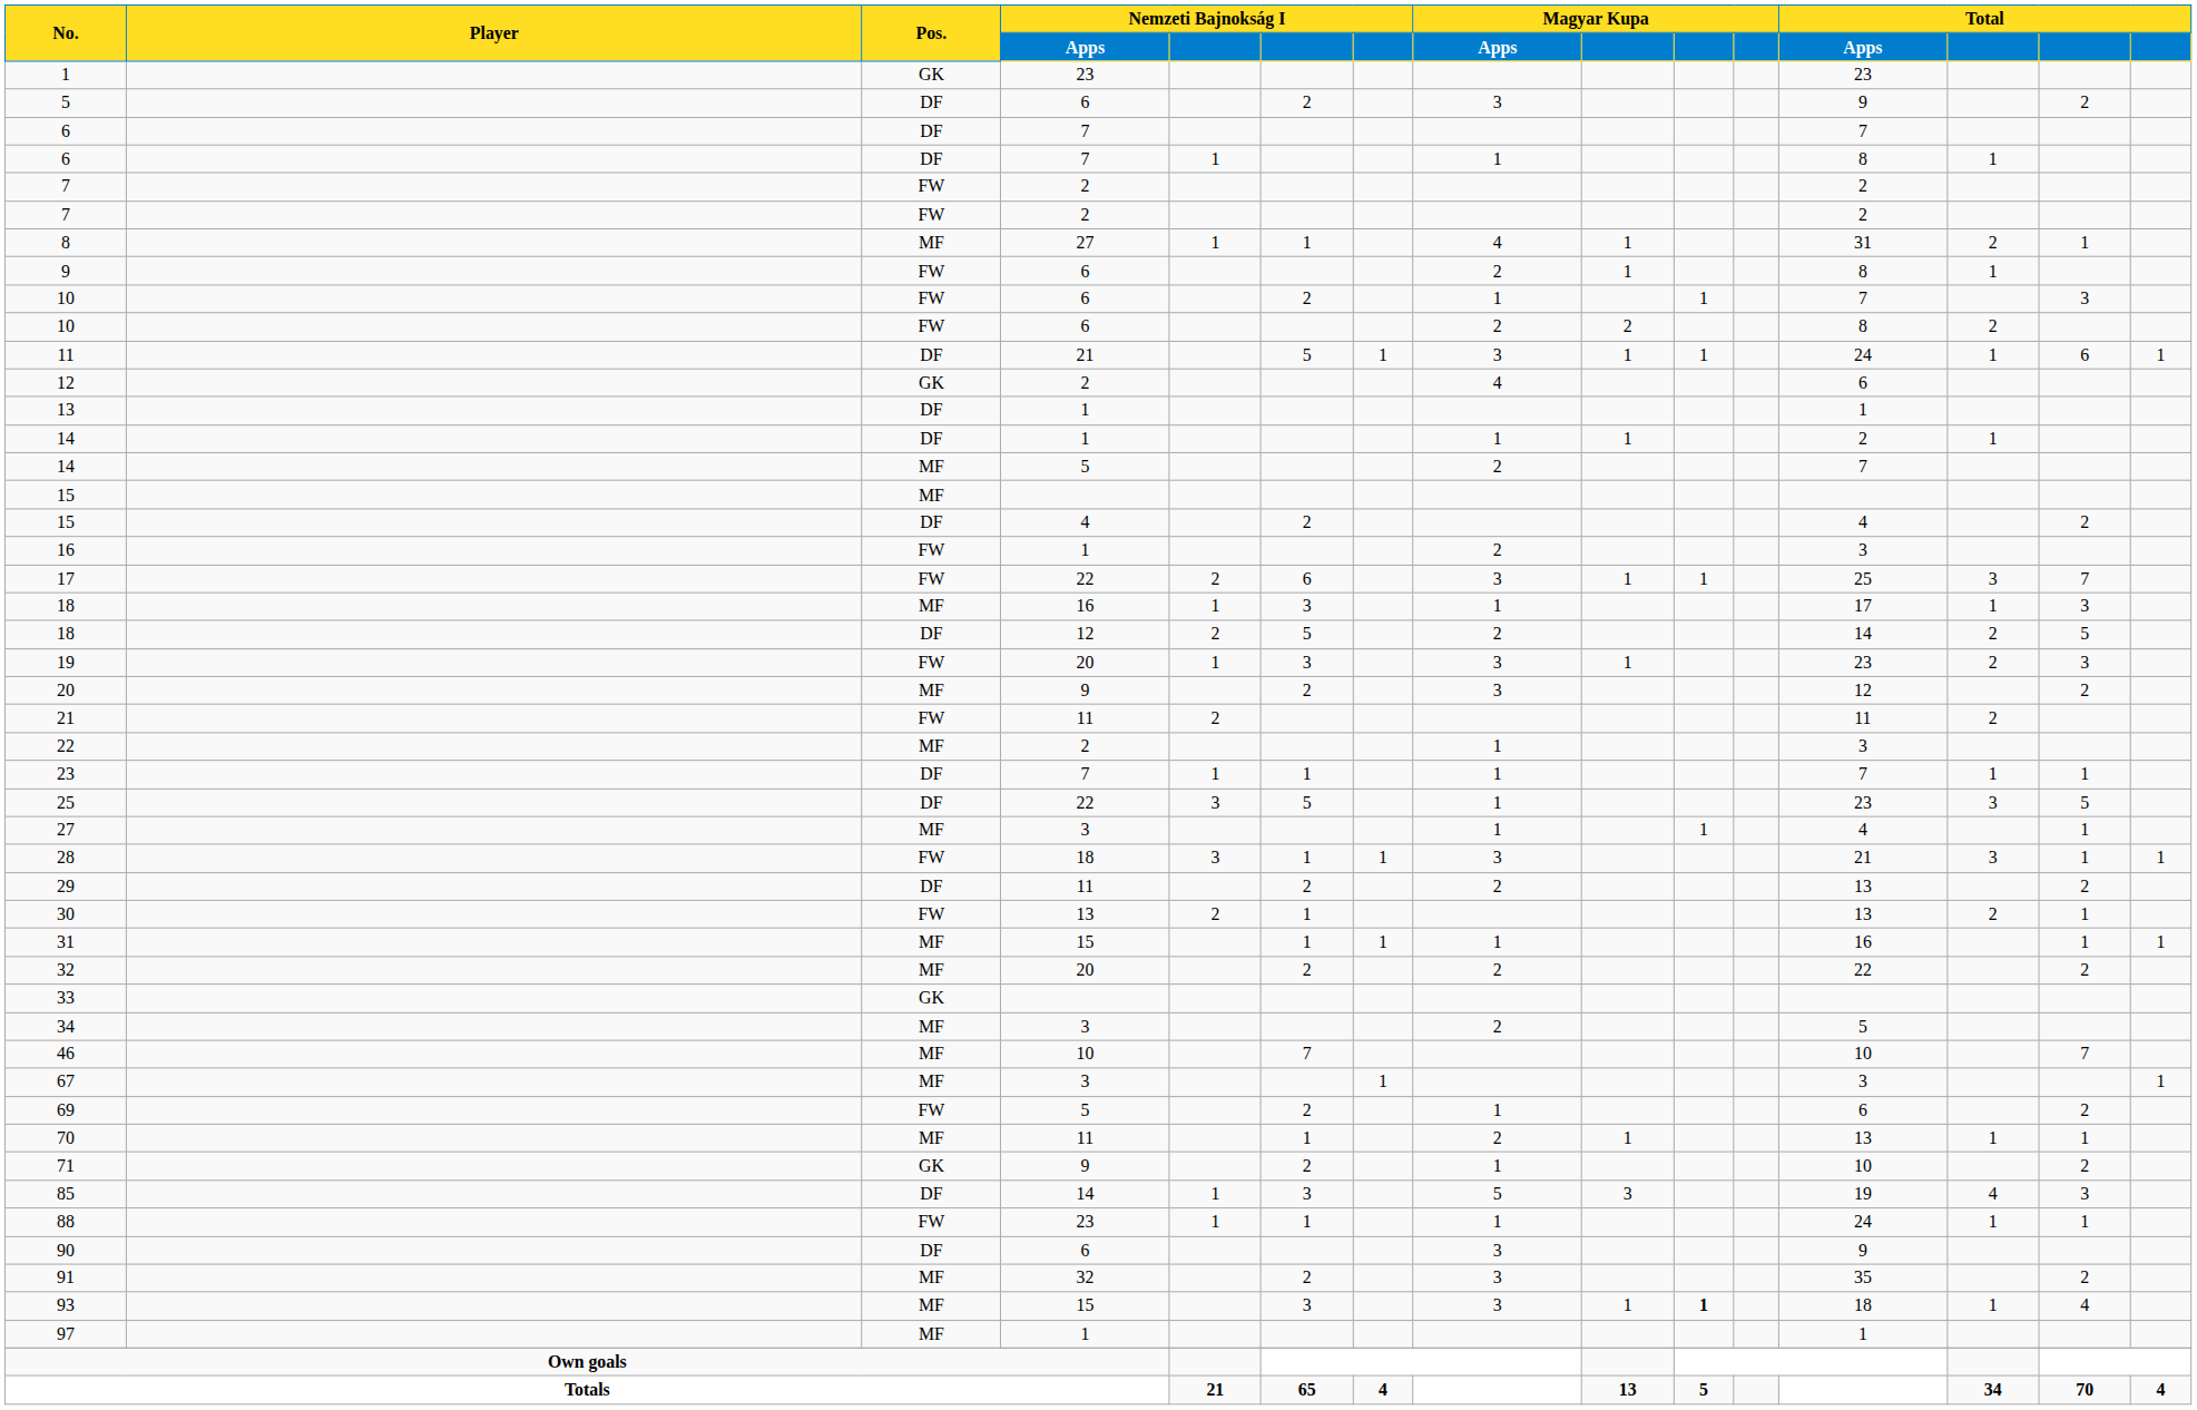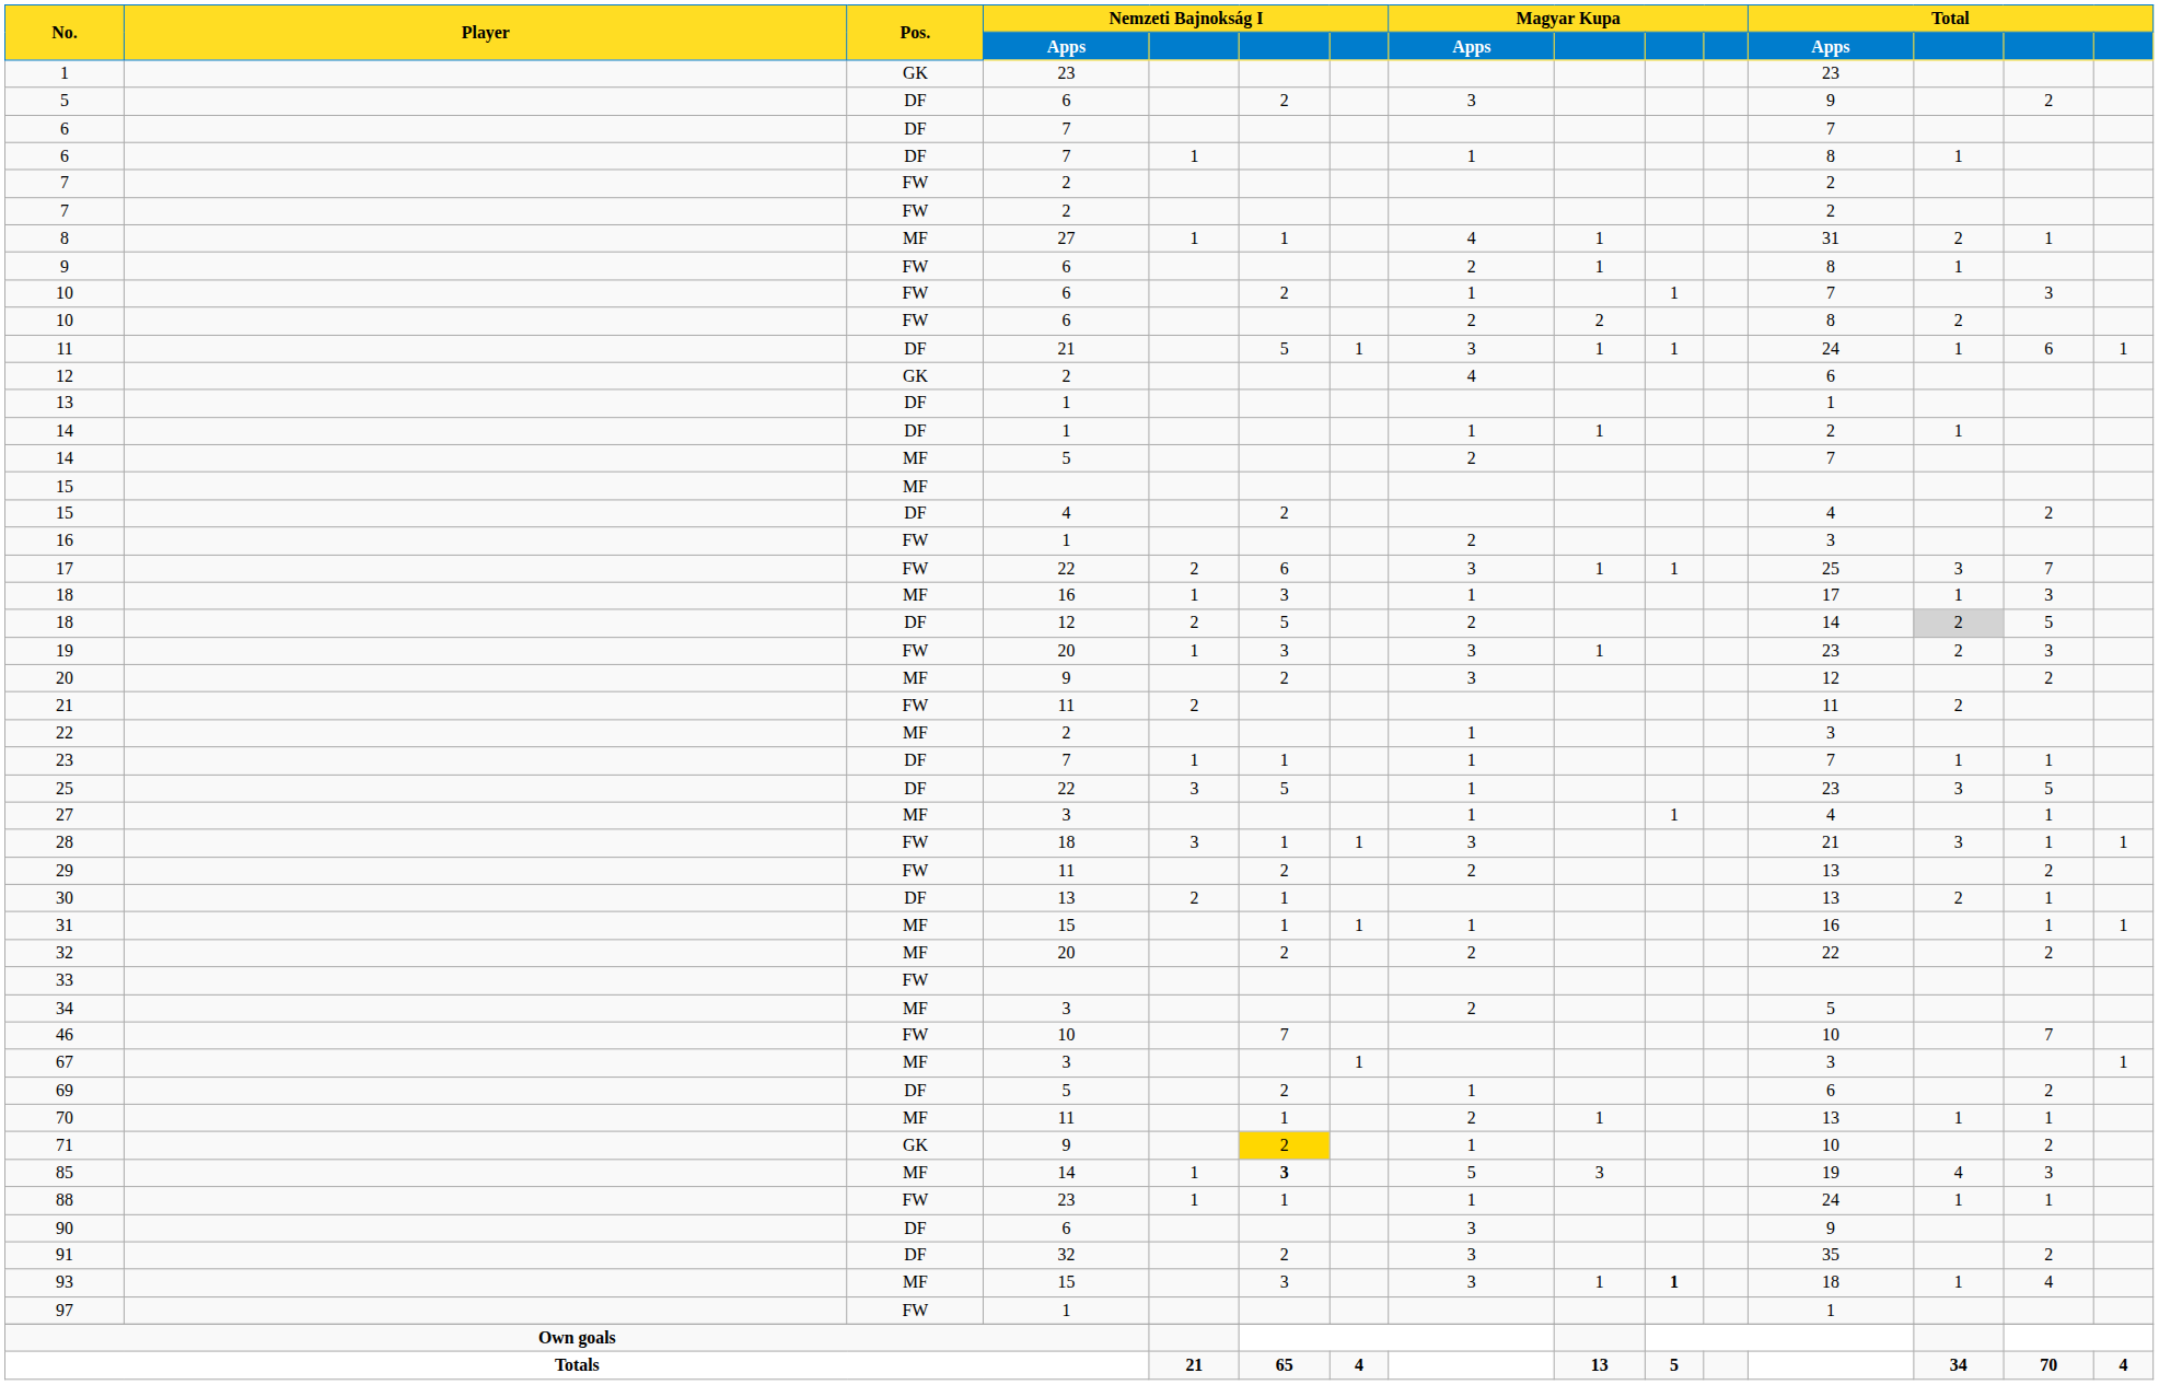 <table class="wikitable sortable alternance" style="text-align:center;width:100%">
 <tr>
 <th rowspan="2" style="background-color:#FFDD23;color:black;border:1px solid #007DCD;width:5px">No.</th>
 <th rowspan="2" style="background-color:#FFDD23;color:black;border:1px solid #007DCD;width:180px">Player</th>
 <th rowspan="2" style="background-color:#FFDD23;color:black;border:1px solid #007DCD;width:5px">Pos.</th>
 <th colspan="4" style="background:#FFDD23;color:black;border:1px solid #007DCD">Nemzeti Bajnokság I</th>
 <th colspan="4" style="background:#FFDD23;color:black;border:1px solid #007DCD">Magyar Kupa</th>
 <th colspan="4" style="background:#FFDD23;color:black;border:1px solid #007DCD">Total</th>
 </tr>
 <tr style="text-align:center">
 <th width="4" style="background-color:#007DCD;color:white;border:1px solid #FFDD23">Apps</th>
 <th width="4" style="background-color:#007DCD;border:1px solid #FFDD23"></th>
 <th width="4" style="background-color:#007DCD;border:1px solid #FFDD23"></th>
 <th width="4" style="background-color:#007DCD;color:white;border:1px solid #FFDD23"></th>
 <th width="4" style="background-color:#007DCD;color:white;border:1px solid #FFDD23">Apps</th>
 <th width="4" style="background-color:#007DCD;border:1px solid #FFDD23"></th>
 <th width="4" style="background-color:#007DCD;border:1px solid #FFDD23"></th>
 <th width="4" style="background-color:#007DCD;color:white;border:1px solid #FFDD23"></th>
 <th width="4" style="background-color:#007DCD;color:white;border:1px solid #FFDD23">Apps</th>
 <th width="4" style="background-color:#007DCD;border:1px solid #FFDD23"></th>
 <th width="4" style="background-color:#007DCD;border:1px solid #FFDD23"></th>
 <th width="4" style="background-color:#007DCD;color:white;border:1px solid #FFDD23"></th>
 </tr>
 <tr>
 <td>1</td>
 <td> </td>
 <td>GK</td>
 <td>23</td>
 <td></td>
 <td></td>
 <td></td>
 <td></td>
 <td></td>
 <td></td>
 <td></td>
 <td>23</td>
 <td></td>
 <td></td>
 <td></td>
 </tr>
 <tr>
 <td>5</td>
 <td> </td>
 <td>DF</td>
 <td>6</td>
 <td></td>
 <td>2</td>
 <td></td>
 <td>3</td>
 <td></td>
 <td></td>
 <td></td>
 <td>9</td>
 <td></td>
 <td>2</td>
 <td></td>
 </tr>
 <tr>
 <td>6</td>
 <td> </td>
 <td>DF</td>
 <td>7</td>
 <td></td>
 <td></td>
 <td></td>
 <td></td>
 <td></td>
 <td></td>
 <td></td>
 <td>7</td>
 <td></td>
 <td></td>
 <td></td>
 </tr>
 <tr>
 <td>6</td>
 <td> </td>
 <td>DF</td>
 <td>7</td>
 <td>1</td>
 <td></td>
 <td></td>
 <td>1</td>
 <td></td>
 <td></td>
 <td></td>
 <td>8</td>
 <td>1</td>
 <td></td>
 <td></td>
 </tr>
 <tr>
 <td>7</td>
 <td> </td>
 <td>FW</td>
 <td>2</td>
 <td></td>
 <td></td>
 <td></td>
 <td></td>
 <td></td>
 <td></td>
 <td></td>
 <td>2</td>
 <td></td>
 <td></td>
 <td></td>
 </tr>
 <tr>
 <td>7</td>
 <td> </td>
 <td>FW</td>
 <td>2</td>
 <td></td>
 <td></td>
 <td></td>
 <td></td>
 <td></td>
 <td></td>
 <td></td>
 <td>2</td>
 <td></td>
 <td></td>
 <td></td>
 </tr>
 <tr>
 <td>8</td>
 <td> </td>
 <td>MF</td>
 <td>27</td>
 <td>1</td>
 <td>1</td>
 <td></td>
 <td>4</td>
 <td>1</td>
 <td></td>
 <td></td>
 <td>31</td>
 <td>2</td>
 <td>1</td>
 <td></td>
 </tr>
 <tr>
 <td>9</td>
 <td> </td>
 <td>FW</td>
 <td>6</td>
 <td></td>
 <td></td>
 <td></td>
 <td>2</td>
 <td>1</td>
 <td></td>
 <td></td>
 <td>8</td>
 <td>1</td>
 <td></td>
 <td></td>
 </tr>
 <tr>
 <td>10</td>
 <td> </td>
 <td>FW</td>
 <td>6</td>
 <td></td>
 <td>2</td>
 <td></td>
 <td>1</td>
 <td></td>
 <td>1</td>
 <td></td>
 <td>7</td>
 <td></td>
 <td>3</td>
 <td></td>
 </tr>
 <tr>
 <td>10</td>
 <td> </td>
 <td>FW</td>
 <td>6</td>
 <td></td>
 <td></td>
 <td></td>
 <td>2</td>
 <td>2</td>
 <td></td>
 <td></td>
 <td>8</td>
 <td>2</td>
 <td></td>
 <td></td>
 </tr>
 <tr>
 <td>11</td>
 <td> </td>
 <td>DF</td>
 <td>21</td>
 <td></td>
 <td>5</td>
 <td>1</td>
 <td>3</td>
 <td>1</td>
 <td>1</td>
 <td></td>
 <td>24</td>
 <td>1</td>
 <td>6</td>
 <td>1</td>
 </tr>
 <tr>
 <td>12</td>
 <td> </td>
 <td>GK</td>
 <td>2</td>
 <td></td>
 <td></td>
 <td></td>
 <td>4</td>
 <td></td>
 <td></td>
 <td></td>
 <td>6</td>
 <td></td>
 <td></td>
 <td></td>
 </tr>
 <tr>
 <td>13</td>
 <td> </td>
 <td>DF</td>
 <td>1</td>
 <td></td>
 <td></td>
 <td></td>
 <td></td>
 <td></td>
 <td></td>
 <td></td>
 <td>1</td>
 <td></td>
 <td></td>
 <td></td>
 </tr>
 <tr>
 <td>14</td>
 <td> </td>
 <td>DF</td>
 <td>1</td>
 <td></td>
 <td></td>
 <td></td>
 <td>1</td>
 <td>1</td>
 <td></td>
 <td></td>
 <td>2</td>
 <td>1</td>
 <td></td>
 <td></td>
 </tr>
 <tr>
 <td>14</td>
 <td> </td>
 <td>MF</td>
 <td>5</td>
 <td></td>
 <td></td>
 <td></td>
 <td>2</td>
 <td></td>
 <td></td>
 <td></td>
 <td>7</td>
 <td></td>
 <td></td>
 <td></td>
 </tr>
 <tr>
 <td>15</td>
 <td> </td>
 <td>MF</td>
 <td></td>
 <td></td>
 <td></td>
 <td></td>
 <td></td>
 <td></td>
 <td></td>
 <td></td>
 <td></td>
 <td></td>
 <td></td>
 <td></td>
 </tr>
 <tr>
 <td>15</td>
 <td> </td>
 <td>DF</td>
 <td>4</td>
 <td></td>
 <td>2</td>
 <td></td>
 <td></td>
 <td></td>
 <td></td>
 <td></td>
 <td>4</td>
 <td></td>
 <td>2</td>
 <td></td>
 </tr>
 <tr>
 <td>16</td>
 <td> </td>
 <td>FW</td>
 <td>1</td>
 <td></td>
 <td></td>
 <td></td>
 <td>2</td>
 <td></td>
 <td></td>
 <td></td>
 <td>3</td>
 <td></td>
 <td></td>
 <td></td>
 </tr>
 <tr>
 <td>17</td>
 <td> </td>
 <td>FW</td>
 <td>22</td>
 <td>2</td>
 <td>6</td>
 <td></td>
 <td>3</td>
 <td>1</td>
 <td>1</td>
 <td></td>
 <td>25</td>
 <td>3</td>
 <td>7</td>
 <td></td>
 </tr>
 <tr>
 <td>18</td>
 <td> </td>
 <td>MF</td>
 <td>16</td>
 <td>1</td>
 <td>3</td>
 <td></td>
 <td>1</td>
 <td></td>
 <td></td>
 <td></td>
 <td>17</td>
 <td>1</td>
 <td>3</td>
 <td></td>
 </tr>
 <tr>
 <td>18</td>
 <td> </td>
 <td>DF</td>
 <td>12</td>
 <td>2</td>
 <td>5</td>
 <td></td>
 <td>2</td>
 <td></td>
 <td></td>
 <td></td>
 <td>14</td>
-<td>2</td>
+<td style="background: lightgrey;">2</td>
 <td>5</td>
 <td></td>
 </tr>
 <tr>
 <td>19</td>
 <td> </td>
 <td>FW</td>
 <td>20</td>
 <td>1</td>
 <td>3</td>
 <td></td>
 <td>3</td>
 <td>1</td>
 <td></td>
 <td></td>
 <td>23</td>
 <td>2</td>
 <td>3</td>
 <td></td>
 </tr>
 <tr>
 <td>20</td>
 <td> </td>
 <td>MF</td>
 <td>9</td>
 <td></td>
 <td>2</td>
 <td></td>
 <td>3</td>
 <td></td>
 <td></td>
 <td></td>
 <td>12</td>
 <td></td>
 <td>2</td>
 <td></td>
 </tr>
 <tr>
 <td>21</td>
 <td> </td>
 <td>FW</td>
 <td>11</td>
 <td>2</td>
 <td></td>
 <td></td>
 <td></td>
 <td></td>
 <td></td>
 <td></td>
 <td>11</td>
 <td>2</td>
 <td></td>
 <td></td>
 </tr>
 <tr>
 <td>22</td>
 <td> </td>
 <td>MF</td>
 <td>2</td>
 <td></td>
 <td></td>
 <td></td>
 <td>1</td>
 <td></td>
 <td></td>
 <td></td>
 <td>3</td>
 <td></td>
 <td></td>
 <td></td>
 </tr>
 <tr>
 <td>23</td>
 <td> </td>
 <td>DF</td>
 <td>7</td>
 <td>1</td>
 <td>1</td>
 <td></td>
 <td>1</td>
 <td></td>
 <td></td>
 <td></td>
 <td>7</td>
 <td>1</td>
 <td>1</td>
 <td></td>
 </tr>
 <tr>
 <td>25</td>
 <td> </td>
 <td>DF</td>
 <td>22</td>
 <td>3</td>
 <td>5</td>
 <td></td>
 <td>1</td>
 <td></td>
 <td></td>
 <td></td>
 <td>23</td>
 <td>3</td>
 <td>5</td>
 <td></td>
 </tr>
 <tr>
 <td>27</td>
 <td> </td>
 <td>MF</td>
 <td>3</td>
 <td></td>
 <td></td>
 <td></td>
 <td>1</td>
 <td></td>
 <td>1</td>
 <td></td>
 <td>4</td>
 <td></td>
 <td>1</td>
 <td></td>
 </tr>
 <tr>
 <td>28</td>
 <td> </td>
 <td>FW</td>
 <td>18</td>
 <td>3</td>
 <td>1</td>
 <td>1</td>
 <td>3</td>
 <td></td>
 <td></td>
 <td></td>
 <td>21</td>
 <td>3</td>
 <td>1</td>
 <td>1</td>
 </tr>
 <tr>
 <td>29</td>
 <td> </td>
-<td>DF</td>
+<td>FW</td>
 <td>11</td>
 <td></td>
 <td>2</td>
 <td></td>
 <td>2</td>
 <td></td>
 <td></td>
 <td></td>
 <td>13</td>
 <td></td>
 <td>2</td>
 <td></td>
 </tr>
 <tr>
 <td>30</td>
 <td> </td>
-<td>FW</td>
+<td>DF</td>
 <td>13</td>
 <td>2</td>
 <td>1</td>
 <td></td>
 <td></td>
 <td></td>
 <td></td>
 <td></td>
 <td>13</td>
 <td>2</td>
 <td>1</td>
 <td></td>
 </tr>
 <tr>
 <td>31</td>
 <td> </td>
 <td>MF</td>
 <td>15</td>
 <td></td>
 <td>1</td>
 <td>1</td>
 <td>1</td>
 <td></td>
 <td></td>
 <td></td>
 <td>16</td>
 <td></td>
 <td>1</td>
 <td>1</td>
 </tr>
 <tr>
 <td>32</td>
 <td> </td>
 <td>MF</td>
 <td>20</td>
 <td></td>
 <td>2</td>
 <td></td>
 <td>2</td>
 <td></td>
 <td></td>
 <td></td>
 <td>22</td>
 <td></td>
 <td>2</td>
 <td></td>
 </tr>
 <tr>
 <td>33</td>
 <td> </td>
-<td>GK</td>
+<td>FW</td>
 <td></td>
 <td></td>
 <td></td>
 <td></td>
 <td></td>
 <td></td>
 <td></td>
 <td></td>
 <td></td>
 <td></td>
 <td></td>
 <td></td>
 </tr>
 <tr>
 <td>34</td>
 <td> </td>
 <td>MF</td>
 <td>3</td>
 <td></td>
 <td></td>
 <td></td>
 <td>2</td>
 <td></td>
 <td></td>
 <td></td>
 <td>5</td>
 <td></td>
 <td></td>
 <td></td>
 </tr>
 <tr>
 <td>46</td>
 <td> </td>
-<td>MF</td>
+<td>FW</td>
 <td>10</td>
 <td></td>
 <td>7</td>
 <td></td>
 <td></td>
 <td></td>
 <td></td>
 <td></td>
 <td>10</td>
 <td></td>
 <td>7</td>
 <td></td>
 </tr>
 <tr>
 <td>67</td>
 <td> </td>
 <td>MF</td>
 <td>3</td>
 <td></td>
 <td></td>
 <td>1</td>
 <td></td>
 <td></td>
 <td></td>
 <td></td>
 <td>3</td>
 <td></td>
 <td></td>
 <td>1</td>
 </tr>
 <tr>
 <td>69</td>
 <td> </td>
-<td>FW</td>
+<td>DF</td>
 <td>5</td>
 <td></td>
 <td>2</td>
 <td></td>
 <td>1</td>
 <td></td>
 <td></td>
 <td></td>
 <td>6</td>
 <td></td>
 <td>2</td>
 <td></td>
 </tr>
 <tr>
 <td>70</td>
 <td> </td>
 <td>MF</td>
 <td>11</td>
 <td></td>
 <td>1</td>
 <td></td>
 <td>2</td>
 <td>1</td>
 <td></td>
 <td></td>
 <td>13</td>
 <td>1</td>
 <td>1</td>
 <td></td>
 </tr>
 <tr>
 <td>71</td>
 <td> </td>
 <td>GK</td>
 <td>9</td>
 <td></td>
-<td>2</td>
+<td style="background: gold;">2</td>
 <td></td>
 <td>1</td>
 <td></td>
 <td></td>
 <td></td>
 <td>10</td>
 <td></td>
 <td>2</td>
 <td></td>
 </tr>
 <tr>
 <td>85</td>
 <td> </td>
-<td>DF</td>
+<td>MF</td>
 <td>14</td>
 <td>1</td>
-<td>3</td>
+<td><strong>3</strong></td>
 <td></td>
 <td>5</td>
 <td>3</td>
 <td></td>
 <td></td>
 <td>19</td>
 <td>4</td>
 <td>3</td>
 <td></td>
 </tr>
 <tr>
 <td>88</td>
 <td> </td>
 <td>FW</td>
 <td>23</td>
 <td>1</td>
 <td>1</td>
 <td></td>
 <td>1</td>
 <td></td>
 <td></td>
 <td></td>
 <td>24</td>
 <td>1</td>
 <td>1</td>
 <td></td>
 </tr>
 <tr>
 <td>90</td>
 <td> </td>
 <td>DF</td>
 <td>6</td>
 <td></td>
 <td></td>
 <td></td>
 <td>3</td>
 <td></td>
 <td></td>
 <td></td>
 <td>9</td>
 <td></td>
 <td></td>
 <td></td>
 </tr>
 <tr>
 <td>91</td>
 <td> </td>
-<td>MF</td>
+<td>DF</td>
 <td>32</td>
 <td></td>
 <td>2</td>
 <td></td>
 <td>3</td>
 <td></td>
 <td></td>
 <td></td>
 <td>35</td>
 <td></td>
 <td>2</td>
 <td></td>
 </tr>
 <tr>
 <td>93</td>
 <td> </td>
 <td>MF</td>
 <td>15</td>
 <td></td>
 <td>3</td>
 <td></td>
 <td>3</td>
 <td>1</td>
 <td><strong>1</strong></td>
 <td></td>
 <td>18</td>
 <td>1</td>
 <td>4</td>
 <td></td>
 </tr>
 <tr>
 <td>97</td>
 <td> </td>
-<td>MF</td>
+<td>FW</td>
 <td>1</td>
 <td></td>
 <td></td>
 <td></td>
 <td></td>
 <td></td>
 <td></td>
 <td></td>
 <td>1</td>
 <td></td>
 <td></td>
 <td></td>
 </tr>
 <tr>
 </tr>
 <tr class="sortbottom">
 <td colspan="4"><strong>Own goals</strong></td>
 <td></td>
 <td colspan="3" style="background:white;text-align:center"></td>
 <td></td>
 <td colspan="3" style="background:white;text-align:center"></td>
 <td></td>
 <td colspan="2" style="background:white;text-align:center"></td>
 </tr>
 <tr class="sortbottom">
 <td colspan="4" style="background:white;text-align:center"><strong>Totals</strong></td>
 <td><strong>21</strong></td>
 <td><strong>65</strong></td>
 <td><strong>4</strong></td>
 <td rowspan="3" style="background:white;text-align:center"></td>
 <td><strong>13</strong></td>
 <td><strong>5</strong></td>
 <td></td>
 <td rowspan="3" style="background:white;text-align:center"></td>
 <td><strong>34</strong></td>
 <td><strong>70</strong></td>
 <td><strong>4</strong></td>
 </tr>
 </table>
